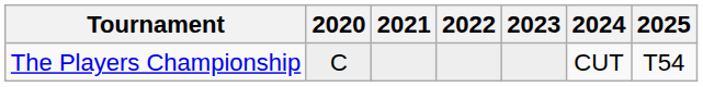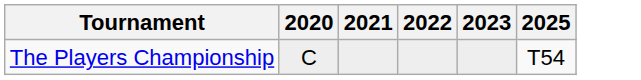 <table class="wikitable" style="font-size:95%;text-align:center;">
 <tr>
 <th>Tournament</th>
 <th>2020</th>
 <th>2021</th>
 <th>2022</th>
 <th>2023</th>
-<th>2024</th>
 <th>2025</th>
 </tr>
 <tr>
 <td align=left><a href='#'>The Players Championship</a></td>
 <td style="background:#eeeeee;">C</td>
 <td style="background:#eeeeee;"></td>
 <td style="background:#eeeeee;"></td>
 <td style="background:#eeeeee;"></td>
-<td>CUT</td>
 <td>T54</td>
 </tr>
 </table>
